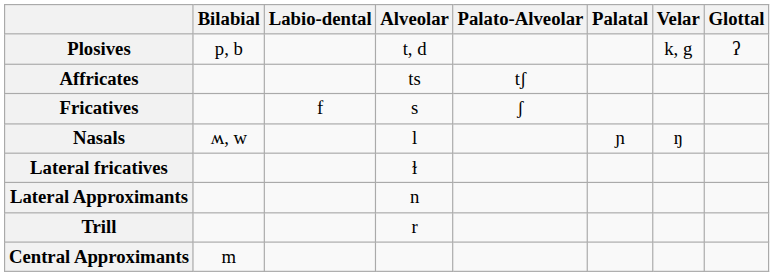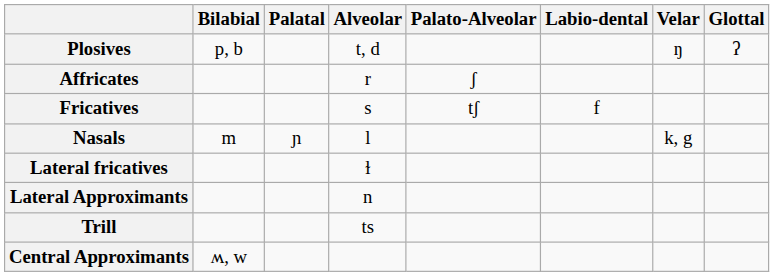 <table class="wikitable" style="text-align: center;">
 <tr>
 <th></th>
 <th>Bilabial</th>
-<th>Labio-dental</th>
+<th>Palatal</th>
 <th>Alveolar</th>
 <th>Palato-Alveolar</th>
-<th>Palatal</th>
+<th>Labio-dental</th>
 <th>Velar</th>
 <th>Glottal</th>
 </tr>
 <tr>
 <th>Plosives</th>
 <td>p, b</td>
 <td></td>
 <td>t, d</td>
 <td></td>
 <td></td>
-<td>k, g</td>
+<td>ŋ</td>
 <td>ʔ</td>
 </tr>
 <tr>
 <th>Affricates</th>
 <td></td>
 <td></td>
-<td>ts</td>
-<td>tʃ</td>
+<td>r</td>
+<td>ʃ</td>
 <td></td>
 <td></td>
 <td></td>
 </tr>
 <tr>
 <th>Fricatives</th>
 <td></td>
+<td></td>
+<td>s</td>
+<td>tʃ</td>
 <td>f</td>
-<td>s</td>
-<td>ʃ</td>
-<td></td>
 <td></td>
 <td></td>
 </tr>
 <tr>
 <th>Nasals</th>
-<td>ʍ, w</td>
-<td></td>
+<td>m</td>
+<td>ɲ</td>
 <td>l</td>
 <td></td>
-<td>ɲ</td>
-<td>ŋ</td>
+<td></td>
+<td>k, g</td>
 <td></td>
 </tr>
 <tr>
 <th>Lateral fricatives</th>
 <td></td>
 <td></td>
 <td>ɫ</td>
 <td></td>
 <td></td>
 <td></td>
 <td></td>
 </tr>
 <tr>
 <th>Lateral Approximants</th>
 <td></td>
 <td></td>
 <td>n</td>
 <td></td>
 <td></td>
 <td></td>
 <td></td>
 </tr>
 <tr>
 <th>Trill</th>
 <td></td>
 <td></td>
-<td>r</td>
+<td>ts</td>
 <td></td>
 <td></td>
 <td></td>
 <td></td>
 </tr>
 <tr>
 <th>Central Approximants</th>
-<td>m</td>
+<td>ʍ, w</td>
 <td></td>
 <td></td>
 <td></td>
 <td></td>
 <td></td>
 <td></td>
 </tr>
 </table>
